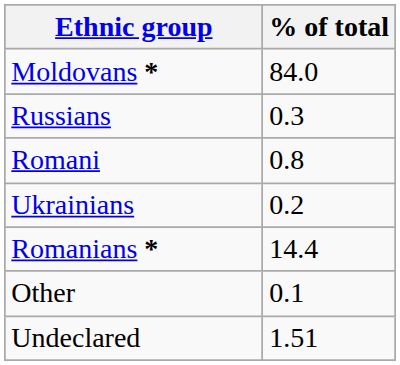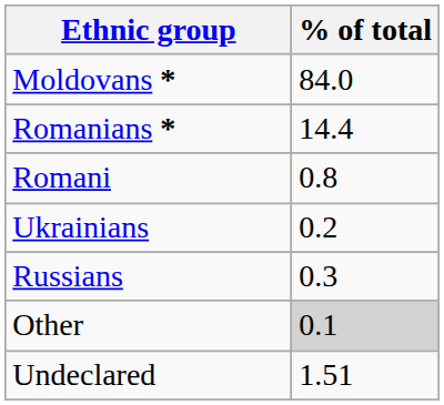 <table class="wikitable sortable">
 <tr>
 <th style="width:140px;"><a href='#'>Ethnic group</a></th>
 <th>% of total</th>
 </tr>
 <tr>
 <td><a href='#'>Moldovans</a> <strong>*</strong></td>
 <td>84.0</td>
 </tr>
 <tr>
-<td><a href='#'>Russians</a></td>
-<td>0.3</td>
+<td><a href='#'>Romanians</a> <strong>*</strong></td>
+<td>14.4</td>
 </tr>
 <tr>
 <td><a href='#'>Romani</a></td>
 <td>0.8</td>
 </tr>
 <tr>
 <td><a href='#'>Ukrainians</a></td>
 <td>0.2</td>
 </tr>
 <tr>
-<td><a href='#'>Romanians</a> <strong>*</strong></td>
-<td>14.4</td>
+<td><a href='#'>Russians</a></td>
+<td>0.3</td>
 </tr>
 <tr>
 <td>Other</td>
-<td>0.1</td>
+<td style="background: lightgrey;">0.1</td>
 </tr>
 <tr>
 <td>Undeclared</td>
 <td>1.51</td>
 </tr>
 </table>
